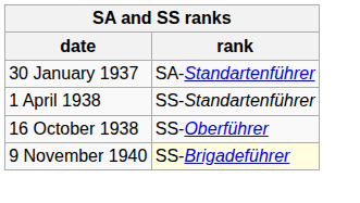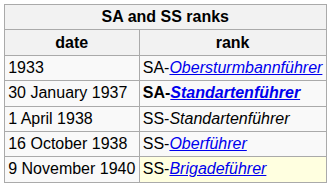 <table class="wikitable float-right">
 <tr>
 <th colspan="2">SA and SS ranks</th>
 </tr>
 <tr>
 <th>date</th>
 <th>rank</th>
 </tr>
 <tr>
+<td>1933</td>
+<td>SA-<em><a href='#'>Obersturmbannführer</a></em></td>
+</tr>
+<tr>
 <td>30 January 1937</td>
-<td>SA-<em><a href='#'>Standartenführer</a></em></td>
+<td><strong>SA-<em><a href='#'>Standartenführer</a></em></strong></td>
 </tr>
 <tr>
 <td>1 April 1938</td>
 <td>SS-<em>Standartenführer</em></td>
 </tr>
 <tr>
 <td>16 October 1938</td>
 <td>SS-<em><a href='#'>Oberführer</a></em></td>
 </tr>
 <tr>
 <td>9 November 1940</td>
 <td style="background: lightyellow;">SS-<em><a href='#'>Brigadeführer</a></em></td>
 </tr>
 </table>
